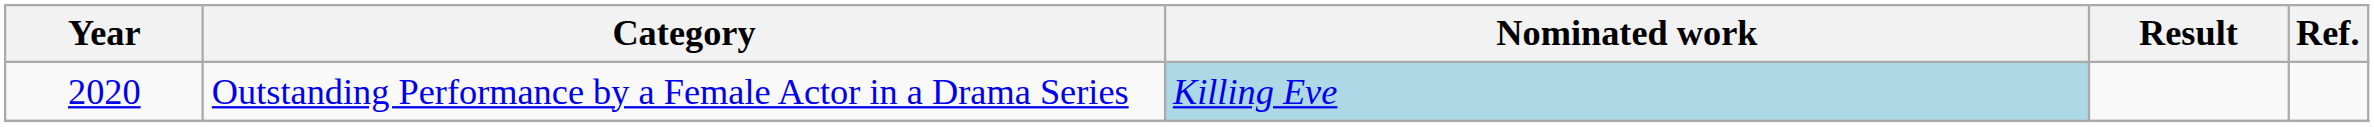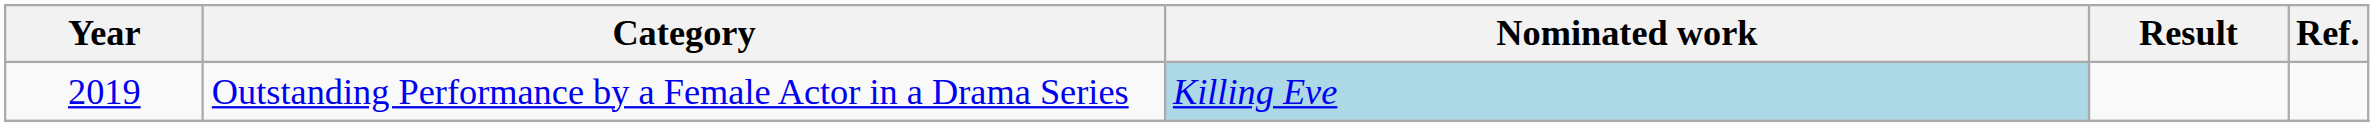 <table class=wikitable>
 <tr>
 <th scope="col" style="width:5em;">Year</th>
 <th scope="col" style="width:26em;">Category</th>
 <th scope="col" style="width:25em;">Nominated work</th>
 <th scope="col" style="width:5em;">Result</th>
 <th>Ref.</th>
 </tr>
 <tr>
-<td style="text-align:center;"><a href='#'>2020</a></td>
+<td style="text-align:center;"><a href='#'>2019</a></td>
 <td><a href='#'>Outstanding Performance by a Female Actor in a Drama Series</a></td>
 <td style="background: lightblue;"><em><a href='#'>Killing Eve</a></em></td>
 <td></td>
 <td style="text-align:center;"></td>
 </tr>
 <tr>
 </tr>
 </table>
